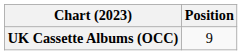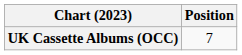 <table class="wikitable sortable plainrowheaders" style="text-align:center">
 <tr>
 <th scope="col">Chart (2023)</th>
 <th scope="col">Position</th>
 </tr>
 <tr>
 <th scope="row">UK Cassette Albums (OCC)</th>
-<td>9</td>
+<td>7</td>
 </tr>
 </table>
